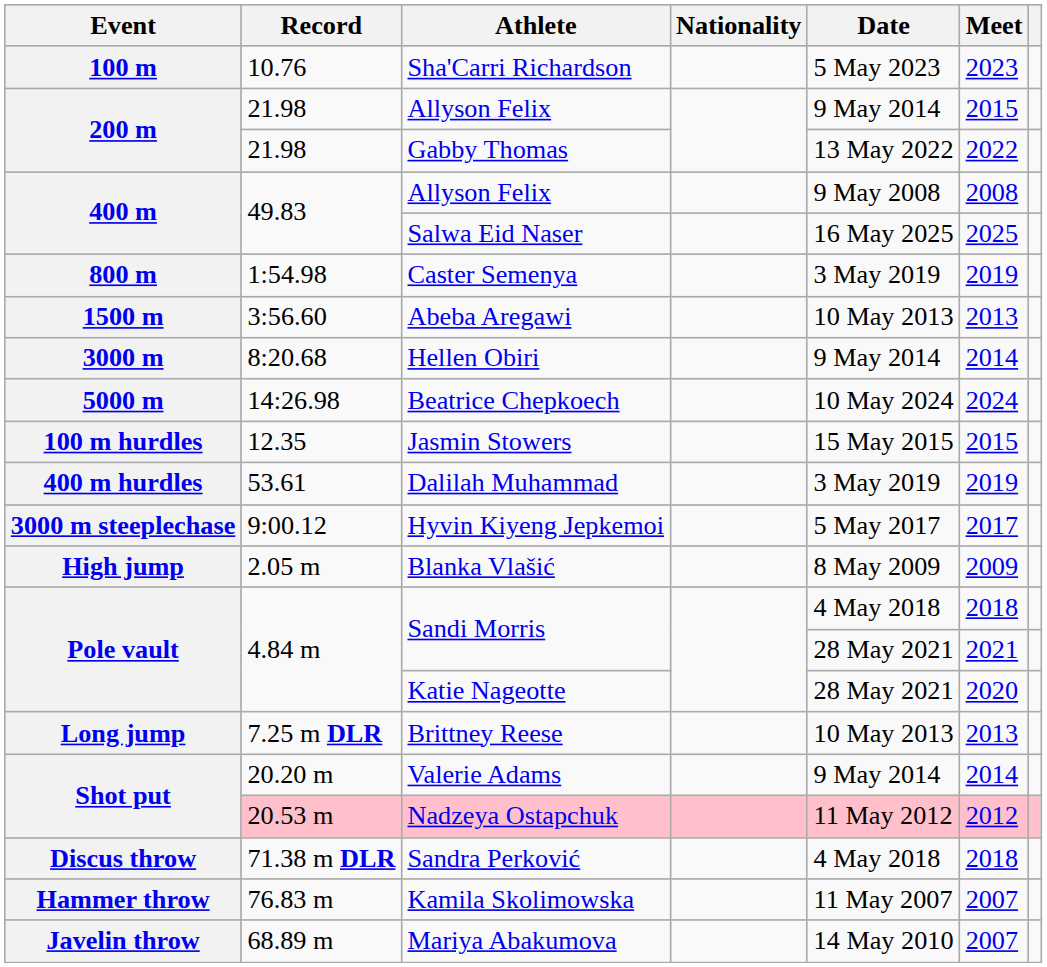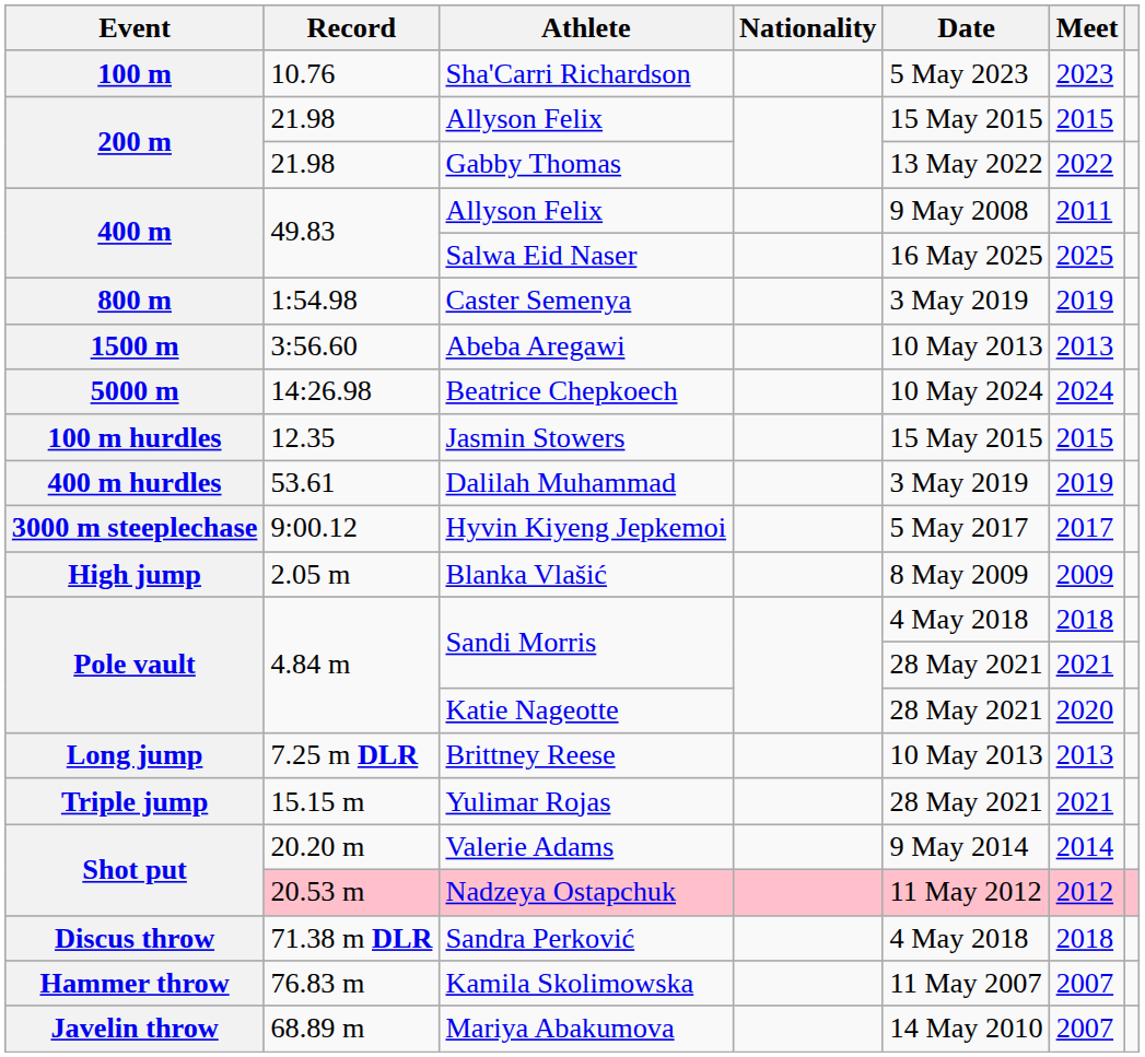 <table class="wikitable plainrowheaders sticky-header">
 <tr>
 <th scope="col">Event</th>
 <th scope="col">Record</th>
 <th scope="col">Athlete</th>
 <th scope="col">Nationality</th>
 <th scope="col">Date</th>
 <th scope="col">Meet</th>
 <th scope="col"></th>
 </tr>
 <tr>
 <th scope="row"><a href='#'>100 m</a></th>
 <td>10.76 </td>
 <td><a href='#'>Sha'Carri Richardson</a></td>
 <td></td>
 <td>5 May 2023</td>
 <td><a href='#'>2023</a></td>
 <td></td>
 </tr>
 <tr>
 <th scope="rowgroup" rowspan="2"><a href='#'>200 m</a></th>
 <td>21.98 </td>
 <td><a href='#'>Allyson Felix</a></td>
 <td rowspan="2"></td>
-<td>9 May 2014</td>
+<td>15 May 2015</td>
 <td><a href='#'>2015</a></td>
 <td></td>
 </tr>
 <tr>
 <td>21.98 </td>
 <td><a href='#'>Gabby Thomas</a></td>
 <td>13 May 2022</td>
 <td><a href='#'>2022</a></td>
 <td></td>
 </tr>
 <tr>
 <th rowspan="2" scope="row"><a href='#'>400 m</a></th>
 <td rowspan="2">49.83</td>
 <td><a href='#'>Allyson Felix</a></td>
 <td></td>
 <td>9 May 2008</td>
-<td><a href='#'>2008</a></td>
+<td><a href='#'>2011</a></td>
 <td></td>
 </tr>
 <tr>
 <td><a href='#'>Salwa Eid Naser</a></td>
 <td></td>
 <td>16 May 2025</td>
 <td><a href='#'>2025</a></td>
 <td></td>
 </tr>
 <tr>
 <th scope="row"><a href='#'>800 m</a></th>
 <td>1:54.98</td>
 <td><a href='#'>Caster Semenya</a></td>
 <td></td>
 <td>3 May 2019</td>
 <td><a href='#'>2019</a></td>
 <td></td>
 </tr>
 <tr>
 <th scope="row"><a href='#'>1500 m</a></th>
 <td>3:56.60</td>
 <td><a href='#'>Abeba Aregawi</a></td>
 <td></td>
 <td>10 May 2013</td>
 <td><a href='#'>2013</a></td>
-<td></td>
-</tr>
-<tr>
-<th scope="row"><a href='#'>3000 m</a></th>
-<td>8:20.68</td>
-<td><a href='#'>Hellen Obiri</a></td>
-<td></td>
-<td>9 May 2014</td>
-<td><a href='#'>2014</a></td>
 <td></td>
 </tr>
 <tr>
 <th scope="row"><a href='#'>5000 m</a></th>
 <td>14:26.98</td>
 <td><a href='#'>Beatrice Chepkoech</a></td>
 <td></td>
 <td>10 May 2024</td>
 <td><a href='#'>2024</a></td>
 <td></td>
 </tr>
 <tr>
 <th scope="row"><a href='#'>100 m hurdles</a></th>
 <td>12.35 </td>
 <td><a href='#'>Jasmin Stowers</a></td>
 <td></td>
 <td>15 May 2015</td>
 <td><a href='#'>2015</a></td>
 <td></td>
 </tr>
 <tr>
 <th scope="row"><a href='#'>400 m hurdles</a></th>
 <td>53.61</td>
 <td><a href='#'>Dalilah Muhammad</a></td>
 <td></td>
 <td>3 May 2019</td>
 <td><a href='#'>2019</a></td>
 <td></td>
 </tr>
 <tr>
 <th scope="row"><a href='#'>3000 m steeplechase</a></th>
 <td>9:00.12</td>
 <td><a href='#'>Hyvin Kiyeng Jepkemoi</a></td>
 <td></td>
 <td>5 May 2017</td>
 <td><a href='#'>2017</a></td>
 <td></td>
 </tr>
 <tr>
 <th scope="row"><a href='#'>High jump</a></th>
 <td>2.05 m</td>
 <td><a href='#'>Blanka Vlašić</a></td>
 <td></td>
 <td>8 May 2009</td>
 <td><a href='#'>2009</a></td>
 <td></td>
 </tr>
 <tr>
 <th scope="rowgroup" rowspan="3"><a href='#'>Pole vault</a></th>
 <td rowspan="3">4.84 m</td>
 <td rowspan="2"><a href='#'>Sandi Morris</a></td>
 <td rowspan="3"></td>
 <td>4 May 2018</td>
 <td><a href='#'>2018</a></td>
 <td></td>
 </tr>
 <tr>
 <td>28 May 2021</td>
 <td><a href='#'>2021</a></td>
 <td></td>
 </tr>
 <tr>
 <td><a href='#'>Katie Nageotte</a></td>
 <td>28 May 2021</td>
 <td><a href='#'>2020</a></td>
 <td></td>
 </tr>
 <tr>
 <th scope="row"><a href='#'>Long jump</a></th>
 <td>7.25 m  <strong><a href='#'>DLR</a></strong></td>
 <td><a href='#'>Brittney Reese</a></td>
 <td></td>
 <td>10 May 2013</td>
 <td><a href='#'>2013</a></td>
 <td></td>
 </tr>
 <tr>
+<th scope="row"><a href='#'>Triple jump</a></th>
+<td>15.15 m </td>
+<td><a href='#'>Yulimar Rojas</a></td>
+<td></td>
+<td>28 May 2021</td>
+<td><a href='#'>2021</a></td>
+<td></td>
+</tr>
+<tr>
 <th rowspan=2 scope="row"><a href='#'>Shot put</a></th>
 <td>20.20 m</td>
 <td><a href='#'>Valerie Adams</a></td>
 <td></td>
 <td>9 May 2014</td>
 <td><a href='#'>2014</a></td>
 <td></td>
 </tr>
 <tr style="background:pink">
 <td>20.53 m </td>
 <td><a href='#'>Nadzeya Ostapchuk</a></td>
 <td></td>
 <td>11 May 2012</td>
 <td><a href='#'>2012</a></td>
 <td></td>
 </tr>
 <tr>
 <th scope="row"><a href='#'>Discus throw</a></th>
 <td>71.38 m <strong><a href='#'>DLR</a></strong></td>
 <td><a href='#'>Sandra Perković</a></td>
 <td></td>
 <td>4 May 2018</td>
 <td><a href='#'>2018</a></td>
 <td></td>
 </tr>
 <tr>
 <th scope="row"><a href='#'>Hammer throw</a></th>
 <td>76.83 m</td>
 <td><a href='#'>Kamila Skolimowska</a></td>
 <td></td>
 <td>11 May 2007</td>
 <td><a href='#'>2007</a></td>
 <td></td>
 </tr>
 <tr>
 <th scope="row"><a href='#'>Javelin throw</a></th>
 <td>68.89 m</td>
 <td><a href='#'>Mariya Abakumova</a></td>
 <td></td>
 <td>14 May 2010</td>
 <td><a href='#'>2007</a></td>
 <td></td>
 </tr>
 </table>
